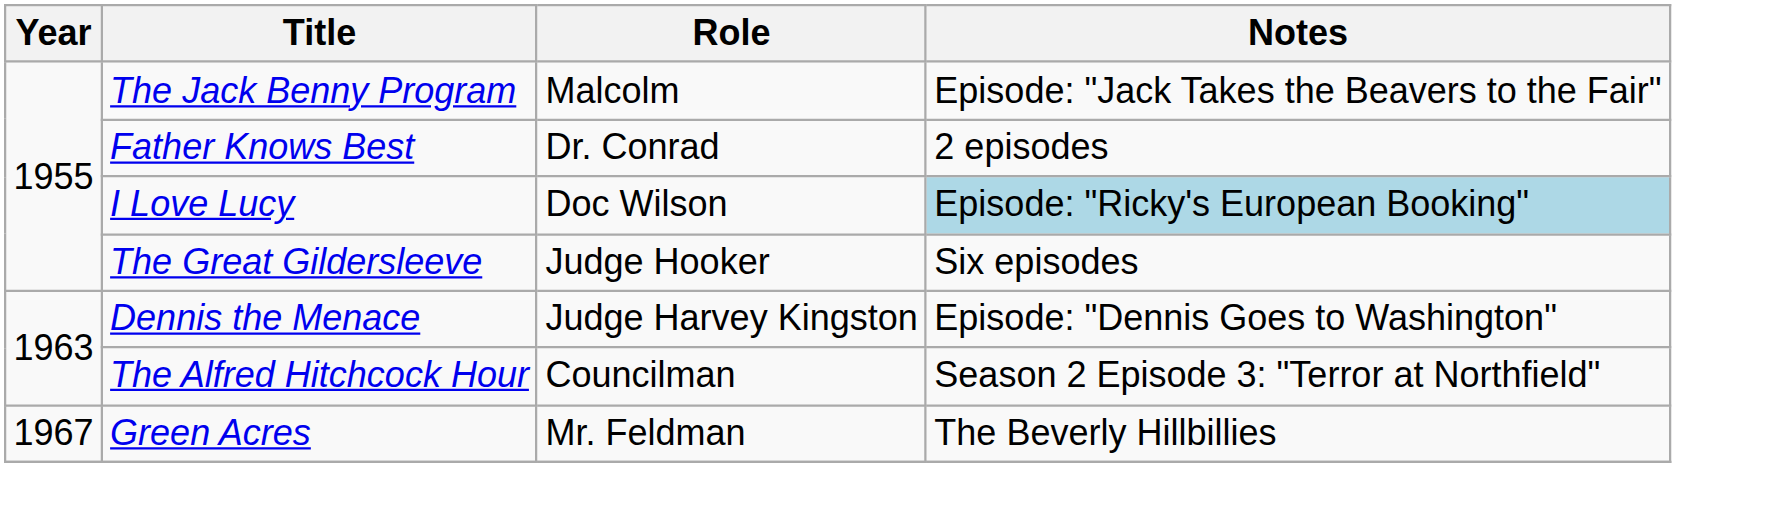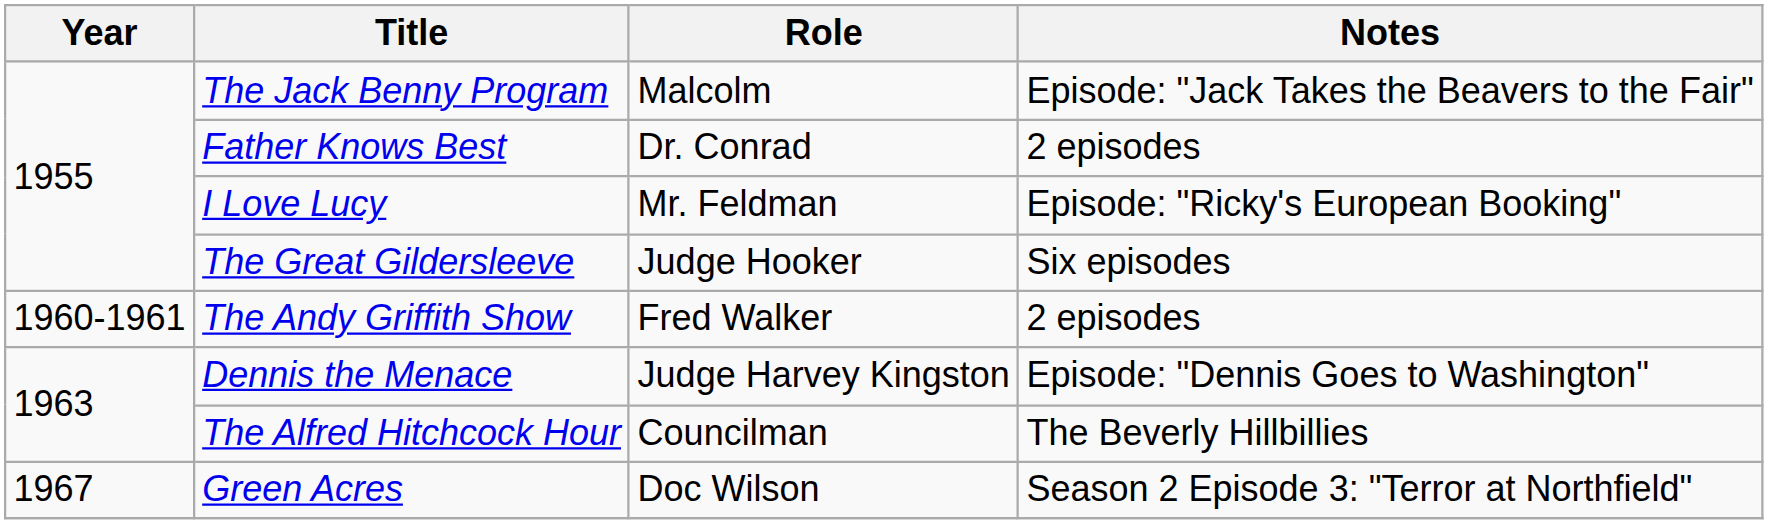 <table class="wikitable sortable plainrowheaders" style="white-space:wrap">
 <tr>
 <th>Year</th>
 <th>Title</th>
 <th>Role</th>
 <th>Notes</th>
 </tr>
 <tr>
 <td rowspan="4">1955</td>
 <td><em><a href='#'>The Jack Benny Program</a></em></td>
 <td>Malcolm</td>
 <td>Episode: "Jack Takes the Beavers to the Fair"</td>
 </tr>
 <tr>
 <td><em><a href='#'>Father Knows Best</a></em></td>
 <td>Dr. Conrad</td>
 <td>2 episodes</td>
 </tr>
 <tr>
 <td><em><a href='#'>I Love Lucy</a></em></td>
-<td>Doc Wilson</td>
-<td style="background: lightblue;">Episode: "Ricky's European Booking"</td>
+<td>Mr. Feldman</td>
+<td>Episode: "Ricky's European Booking"</td>
 </tr>
 <tr>
 <td><em><a href='#'>The Great Gildersleeve</a></em></td>
 <td>Judge Hooker</td>
 <td>Six episodes</td>
+</tr>
+<tr>
+<td>1960-1961</td>
+<td><em><a href='#'>The Andy Griffith Show</a></em></td>
+<td>Fred Walker</td>
+<td>2 episodes</td>
 </tr>
 <tr>
 <td rowspan="2">1963</td>
 <td><em><a href='#'>Dennis the Menace</a></em></td>
 <td>Judge Harvey Kingston</td>
 <td>Episode: "Dennis Goes to Washington"</td>
 </tr>
 <tr>
 <td><em><a href='#'>The Alfred Hitchcock Hour</a></em></td>
 <td>Councilman</td>
-<td>Season 2 Episode 3: "Terror at Northfield"</td>
+<td>The Beverly Hillbillies</td>
 </tr>
 <tr>
 <td>1967</td>
 <td><em><a href='#'>Green Acres</a></em></td>
-<td>Mr. Feldman</td>
-<td>The Beverly Hillbillies</td>
+<td>Doc Wilson</td>
+<td>Season 2 Episode 3: "Terror at Northfield"</td>
 </tr>
 <tr>
 </tr>
 </table>
